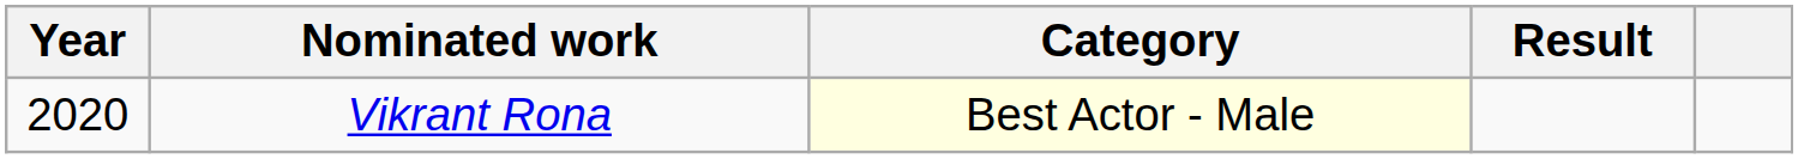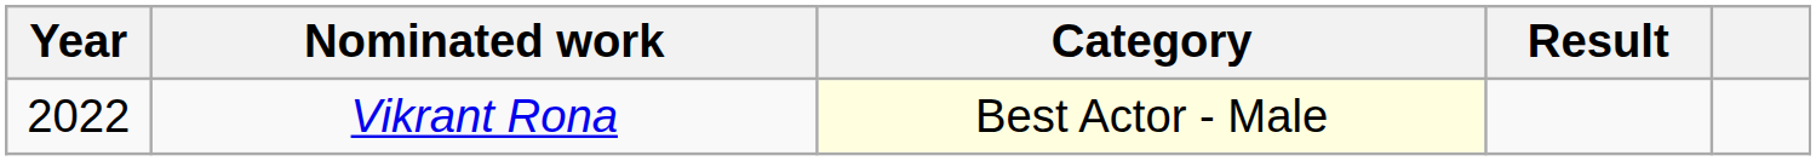 <table class="wikitable" width=100%>
 <tr>
 <th width=8%>Year</th>
 <th width=37%>Nominated work</th>
 <th width=37%>Category</th>
 <th width=12.5%>Result</th>
 <th width=5.5%></th>
 </tr>
 <tr>
-<td style="text-align:center;">2020</td>
+<td style="text-align:center;">2022</td>
 <td style="text-align: center;"><em><a href='#'>Vikrant Rona</a></em></td>
 <td style="background: lightyellow; text-align: center;">Best Actor - Male</td>
 <td></td>
 <td style="text-align: center;"></td>
 </tr>
 </table>
